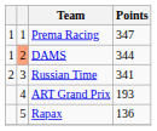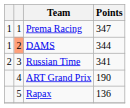 <table class="wikitable" style="font-size: 85%;">
 <tr>
 <th></th>
 <th></th>
 <th>Team</th>
 <th>Points</th>
 </tr>
 <tr>
 <td> 1</td>
 <td align="center">1</td>
 <td> <a href='#'>Prema Racing</a></td>
 <td>347</td>
 </tr>
 <tr>
 <td> 1</td>
 <td align="center" style="background: lightsalmon;">2</td>
 <td> <a href='#'>DAMS</a></td>
 <td>344</td>
 </tr>
 <tr>
 <td> 2</td>
 <td align="center">3</td>
 <td> <a href='#'>Russian Time</a></td>
 <td>341</td>
 </tr>
 <tr>
 <td></td>
 <td align="center">4</td>
 <td> <a href='#'>ART Grand Prix</a></td>
-<td>193</td>
+<td>190</td>
 </tr>
 <tr>
 <td></td>
 <td align="center">5</td>
 <td> <a href='#'>Rapax</a></td>
 <td>136</td>
 </tr>
 <tr>
 </tr>
 </table>
